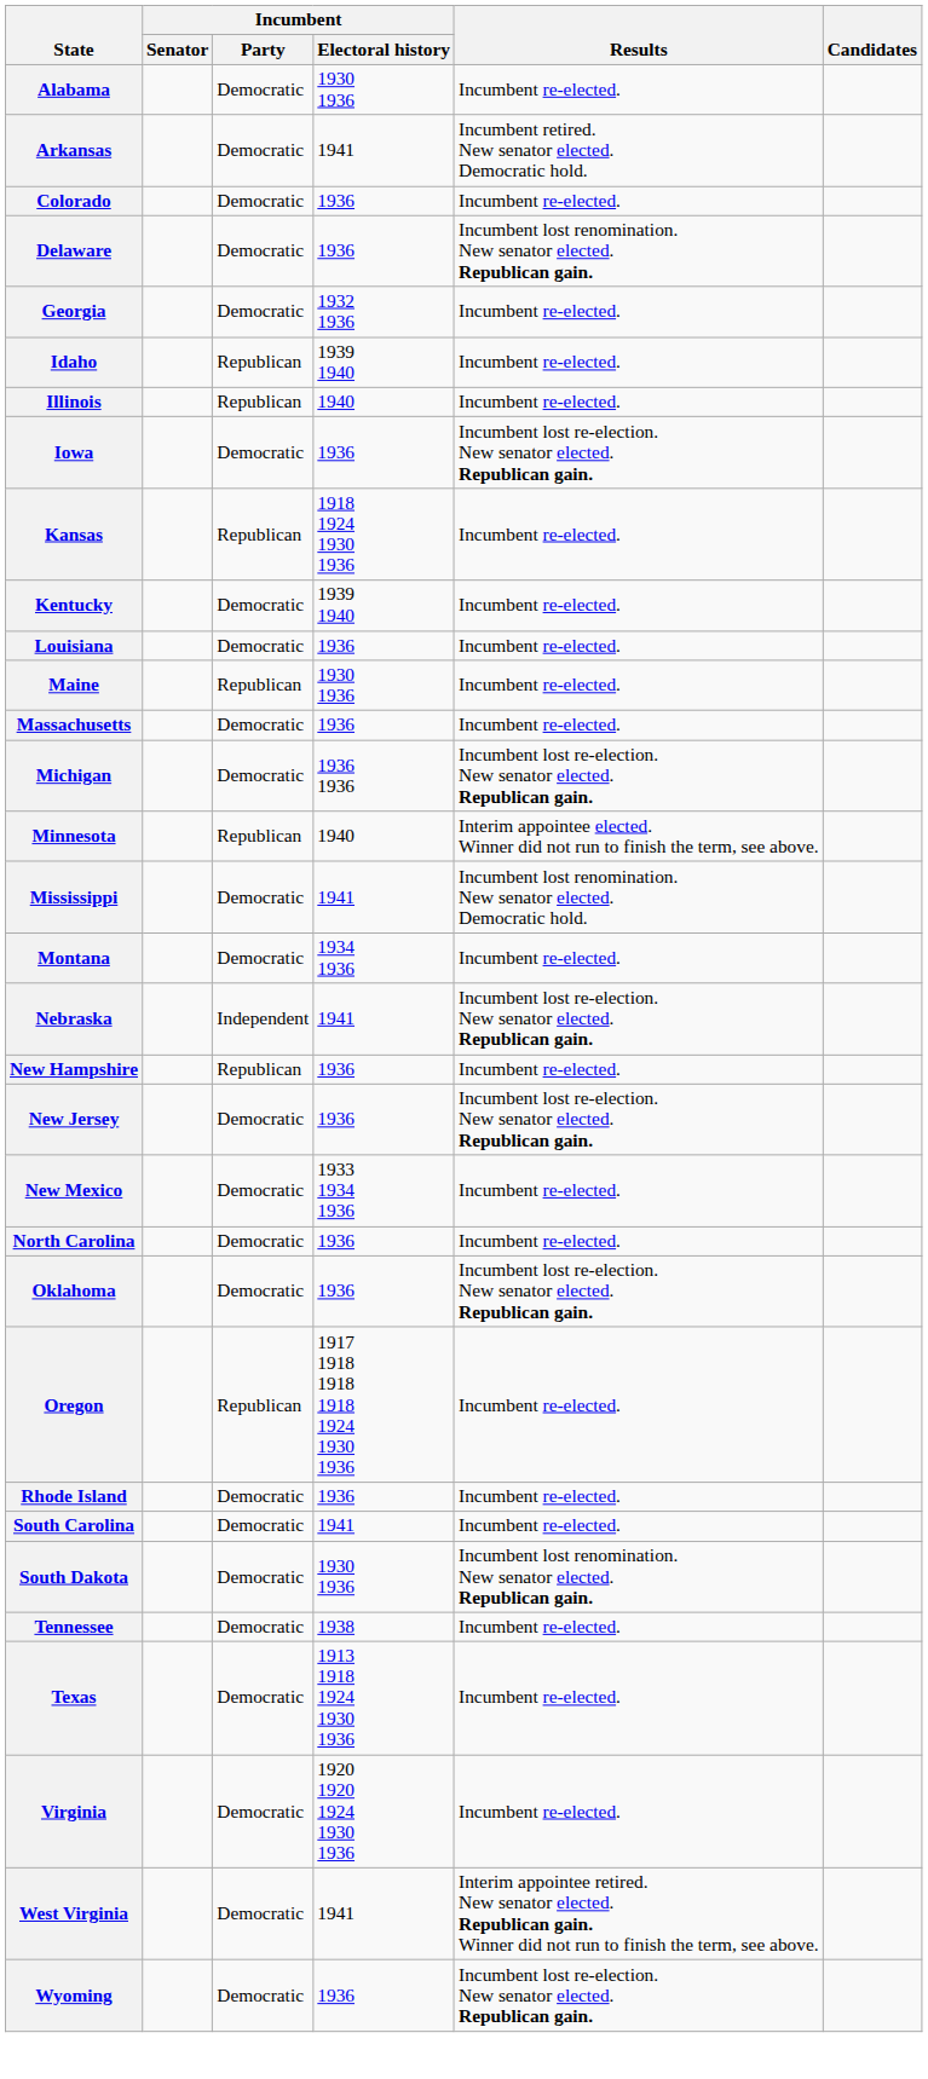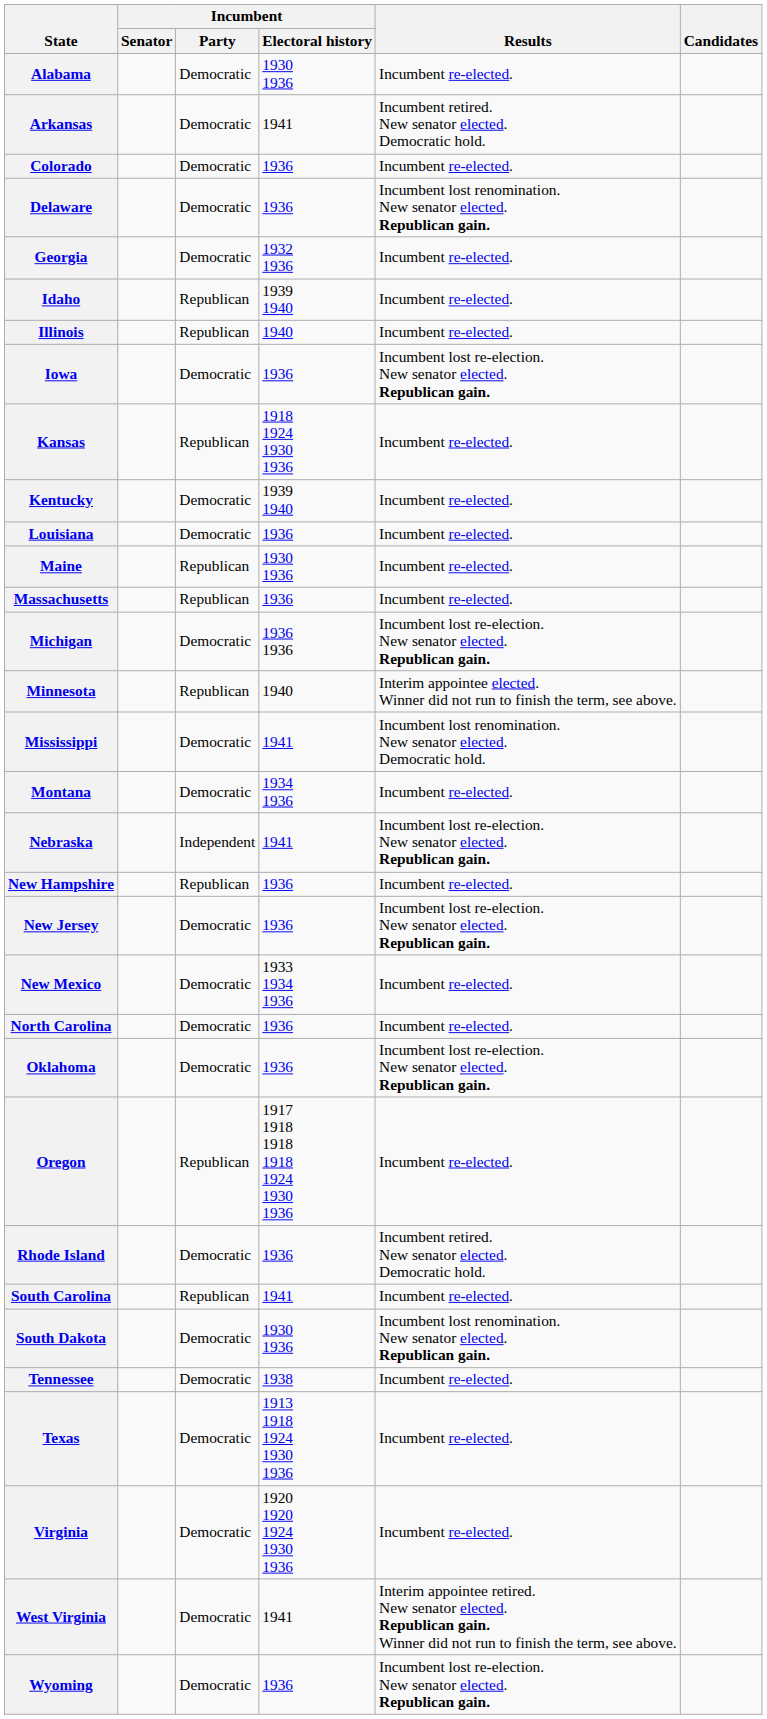 <table class="wikitable sortable">
 <tr valign=bottom>
 <th rowspan=2>State</th>
 <th colspan=3>Incumbent</th>
 <th rowspan=2>Results</th>
 <th rowspan=2>Candidates</th>
 </tr>
 <tr>
 <th>Senator</th>
 <th>Party</th>
 <th>Electoral history</th>
 </tr>
 <tr>
 <th><a href='#'>Alabama</a></th>
 <td></td>
 <td>Democratic</td>
 <td><a href='#'>1930</a><br><a href='#'>1936</a></td>
 <td>Incumbent <a href='#'>re-elected</a>.</td>
 <td nowrap></td>
 </tr>
 <tr>
 <th><a href='#'>Arkansas</a></th>
 <td></td>
 <td>Democratic</td>
 <td>1941 </td>
 <td>Incumbent retired.<br>New senator <a href='#'>elected</a>.<br>Democratic hold.</td>
 <td nowrap></td>
 </tr>
 <tr>
 <th><a href='#'>Colorado</a></th>
 <td></td>
 <td>Democratic</td>
 <td><a href='#'>1936</a></td>
 <td>Incumbent <a href='#'>re-elected</a>.</td>
 <td nowrap></td>
 </tr>
 <tr>
 <th><a href='#'>Delaware</a></th>
 <td></td>
 <td>Democratic</td>
 <td><a href='#'>1936</a></td>
 <td>Incumbent lost renomination.<br>New senator <a href='#'>elected</a>.<br><strong>Republican gain.</strong></td>
 <td nowrap></td>
 </tr>
 <tr>
 <th><a href='#'>Georgia</a></th>
 <td></td>
 <td>Democratic</td>
 <td><a href='#'>1932 </a><br><a href='#'>1936</a></td>
 <td>Incumbent <a href='#'>re-elected</a>.</td>
 <td nowrap></td>
 </tr>
 <tr>
 <th><a href='#'>Idaho</a></th>
 <td></td>
 <td>Republican</td>
 <td>1939 <br><a href='#'>1940 </a></td>
 <td>Incumbent <a href='#'>re-elected</a>.</td>
 <td nowrap></td>
 </tr>
 <tr>
 <th><a href='#'>Illinois</a></th>
 <td></td>
 <td>Republican</td>
 <td><a href='#'>1940 </a></td>
 <td>Incumbent <a href='#'>re-elected</a>.</td>
 <td nowrap></td>
 </tr>
 <tr>
 <th><a href='#'>Iowa</a></th>
 <td></td>
 <td>Democratic</td>
 <td><a href='#'>1936</a></td>
 <td>Incumbent lost re-election.<br>New senator <a href='#'>elected</a>.<br><strong>Republican gain.</strong></td>
 <td nowrap></td>
 </tr>
 <tr>
 <th><a href='#'>Kansas</a></th>
 <td></td>
 <td>Republican</td>
 <td><a href='#'>1918</a><br><a href='#'>1924</a><br><a href='#'>1930</a><br><a href='#'>1936</a></td>
 <td>Incumbent <a href='#'>re-elected</a>.</td>
 <td nowrap></td>
 </tr>
 <tr>
 <th><a href='#'>Kentucky</a></th>
 <td></td>
 <td>Democratic</td>
 <td>1939 <br><a href='#'>1940 </a></td>
 <td>Incumbent <a href='#'>re-elected</a>.</td>
 <td nowrap></td>
 </tr>
 <tr>
 <th><a href='#'>Louisiana</a></th>
 <td></td>
 <td>Democratic</td>
 <td><a href='#'>1936</a></td>
 <td>Incumbent <a href='#'>re-elected</a>.</td>
 <td nowrap></td>
 </tr>
 <tr>
 <th><a href='#'>Maine</a></th>
 <td></td>
 <td>Republican</td>
 <td><a href='#'>1930</a><br><a href='#'>1936</a></td>
 <td>Incumbent <a href='#'>re-elected</a>.</td>
 <td nowrap></td>
 </tr>
 <tr>
 <th><a href='#'>Massachusetts</a></th>
 <td></td>
-<td>Democratic</td>
+<td>Republican</td>
 <td><a href='#'>1936</a></td>
 <td>Incumbent <a href='#'>re-elected</a>.</td>
 <td nowrap></td>
 </tr>
 <tr>
 <th><a href='#'>Michigan</a></th>
 <td></td>
 <td>Democratic</td>
 <td><a href='#'>1936</a><br>1936 </td>
 <td>Incumbent lost re-election.<br>New senator <a href='#'>elected</a>.<br><strong>Republican gain.</strong></td>
 <td nowrap></td>
 </tr>
 <tr>
 <th><a href='#'>Minnesota</a></th>
 <td></td>
 <td>Republican</td>
 <td>1940 </td>
 <td>Interim appointee <a href='#'>elected</a>.<br>Winner did not run to finish the term, see above.</td>
 <td nowrap></td>
 </tr>
 <tr>
 <th><a href='#'>Mississippi</a></th>
 <td></td>
 <td>Democratic</td>
 <td><a href='#'>1941 </a></td>
 <td>Incumbent lost renomination.<br>New senator <a href='#'>elected</a>.<br>Democratic hold.</td>
 <td nowrap></td>
 </tr>
 <tr>
 <th><a href='#'>Montana</a></th>
 <td></td>
 <td>Democratic</td>
 <td><a href='#'>1934 </a><br><a href='#'>1936</a></td>
 <td>Incumbent <a href='#'>re-elected</a>.</td>
 <td nowrap></td>
 </tr>
 <tr>
 <th><a href='#'>Nebraska</a></th>
 <td></td>
 <td>Independent</td>
 <td><a href='#'>1941 </a></td>
 <td>Incumbent lost re-election.<br>New senator <a href='#'>elected</a>.<br><strong>Republican gain.</strong></td>
 <td nowrap></td>
 </tr>
 <tr>
 <th><a href='#'>New Hampshire</a></th>
 <td></td>
 <td>Republican</td>
 <td><a href='#'>1936</a></td>
 <td>Incumbent <a href='#'>re-elected</a>.</td>
 <td nowrap></td>
 </tr>
 <tr>
 <th><a href='#'>New Jersey</a></th>
 <td></td>
 <td>Democratic</td>
 <td><a href='#'>1936</a></td>
 <td>Incumbent lost re-election.<br>New senator <a href='#'>elected</a>.<br><strong>Republican gain.</strong></td>
 <td nowrap></td>
 </tr>
 <tr>
 <th><a href='#'>New Mexico</a></th>
 <td></td>
 <td>Democratic</td>
 <td>1933 <br><a href='#'>1934 </a><br><a href='#'>1936</a></td>
 <td>Incumbent <a href='#'>re-elected</a>.</td>
 <td nowrap></td>
 </tr>
 <tr>
 <th><a href='#'>North Carolina</a></th>
 <td></td>
 <td>Democratic</td>
 <td><a href='#'>1936</a></td>
 <td>Incumbent <a href='#'>re-elected</a>.</td>
 <td nowrap></td>
 </tr>
 <tr>
 <th><a href='#'>Oklahoma</a></th>
 <td></td>
 <td>Democratic</td>
 <td><a href='#'>1936</a></td>
 <td>Incumbent lost re-election.<br>New senator <a href='#'>elected</a>.<br><strong>Republican gain.</strong></td>
 <td nowrap></td>
 </tr>
 <tr>
 <th><a href='#'>Oregon</a></th>
 <td></td>
 <td>Republican</td>
 <td>1917 <br>1918 <br>1918 <br><a href='#'>1918</a><br><a href='#'>1924</a><br><a href='#'>1930</a><br><a href='#'>1936</a></td>
 <td>Incumbent <a href='#'>re-elected</a>.</td>
 <td nowrap></td>
 </tr>
 <tr>
 <th><a href='#'>Rhode Island</a></th>
 <td></td>
 <td>Democratic</td>
 <td><a href='#'>1936</a></td>
-<td>Incumbent <a href='#'>re-elected</a>.</td>
+<td>Incumbent retired.<br>New senator <a href='#'>elected</a>.<br>Democratic hold.</td>
 <td nowrap></td>
 </tr>
 <tr>
 <th><a href='#'>South Carolina</a></th>
 <td></td>
-<td>Democratic</td>
+<td>Republican</td>
 <td><a href='#'>1941 </a></td>
 <td>Incumbent <a href='#'>re-elected</a>.</td>
 <td nowrap></td>
 </tr>
 <tr>
 <th><a href='#'>South Dakota</a></th>
 <td></td>
 <td>Democratic</td>
 <td><a href='#'>1930</a><br><a href='#'>1936</a></td>
 <td>Incumbent lost renomination.<br>New senator <a href='#'>elected</a>.<br><strong>Republican gain.</strong></td>
 <td nowrap></td>
 </tr>
 <tr>
 <th><a href='#'>Tennessee</a></th>
 <td></td>
 <td>Democratic</td>
 <td><a href='#'>1938 </a></td>
 <td>Incumbent <a href='#'>re-elected</a>.</td>
 <td nowrap></td>
 </tr>
 <tr>
 <th><a href='#'>Texas</a></th>
 <td></td>
 <td>Democratic</td>
 <td><a href='#'>1913</a><br><a href='#'>1918</a><br><a href='#'>1924</a><br><a href='#'>1930</a><br><a href='#'>1936</a></td>
 <td>Incumbent <a href='#'>re-elected</a>.</td>
 <td nowrap></td>
 </tr>
 <tr>
 <th><a href='#'>Virginia</a></th>
 <td></td>
 <td>Democratic</td>
 <td>1920 <br><a href='#'>1920 </a><br><a href='#'>1924</a><br><a href='#'>1930</a><br><a href='#'>1936</a></td>
 <td>Incumbent <a href='#'>re-elected</a>.</td>
 <td nowrap></td>
 </tr>
 <tr>
 <th><a href='#'>West Virginia</a></th>
 <td></td>
 <td>Democratic</td>
 <td>1941 </td>
 <td>Interim appointee retired.<br>New senator <a href='#'>elected</a>.<br><strong>Republican gain.</strong><br>Winner did not run to finish the term, see above.</td>
 <td nowrap></td>
 </tr>
 <tr>
 <th><a href='#'>Wyoming</a></th>
 <td></td>
 <td>Democratic</td>
 <td><a href='#'>1936</a></td>
 <td>Incumbent lost re-election.<br>New senator <a href='#'>elected</a>.<br><strong>Republican gain.</strong></td>
 <td nowrap></td>
 </tr>
 </table>
